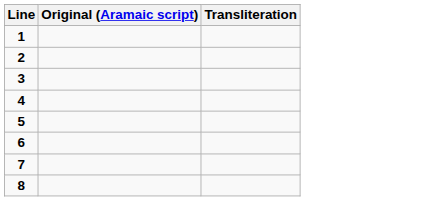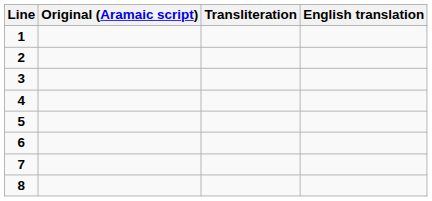 <table class ="wikitable" style="text-align:center">
 <tr>
 <th>Line</th>
 <th>Original (<a href='#'>Aramaic script</a>)</th>
 <th>Transliteration</th>
+<th>English translation</th>
 </tr>
 <tr>
 <td><strong>1</strong></td>
+<td></td>
 <td></td>
 <td></td>
 </tr>
 <tr>
 <td><strong>2</strong></td>
 <td></td>
 <td></td>
+<td></td>
 </tr>
 <tr>
 <td><strong>3</strong></td>
+<td></td>
 <td></td>
 <td></td>
 </tr>
 <tr>
 <td><strong>4</strong></td>
 <td></td>
 <td></td>
+<td></td>
 </tr>
 <tr>
 <td><strong>5</strong></td>
+<td></td>
 <td></td>
 <td></td>
 </tr>
 <tr>
 <td><strong>6</strong></td>
 <td></td>
 <td></td>
+<td></td>
 </tr>
 <tr>
 <td><strong>7</strong></td>
+<td></td>
 <td></td>
 <td></td>
 </tr>
 <tr>
 <td><strong>8</strong></td>
 <td></td>
 <td></td>
+<td></td>
 </tr>
 </table>
